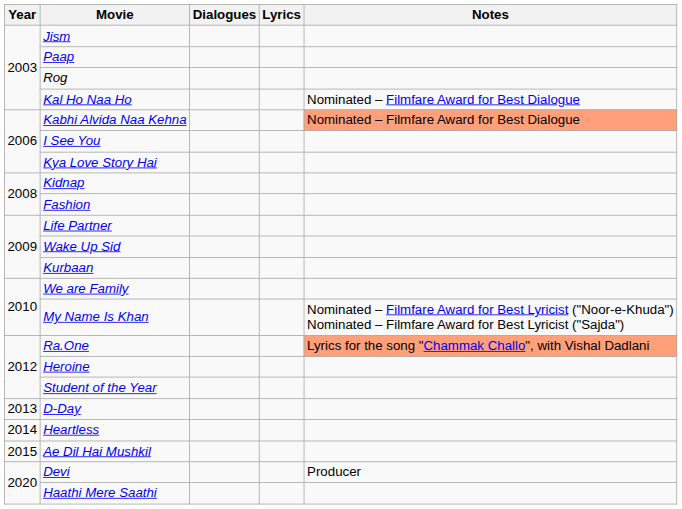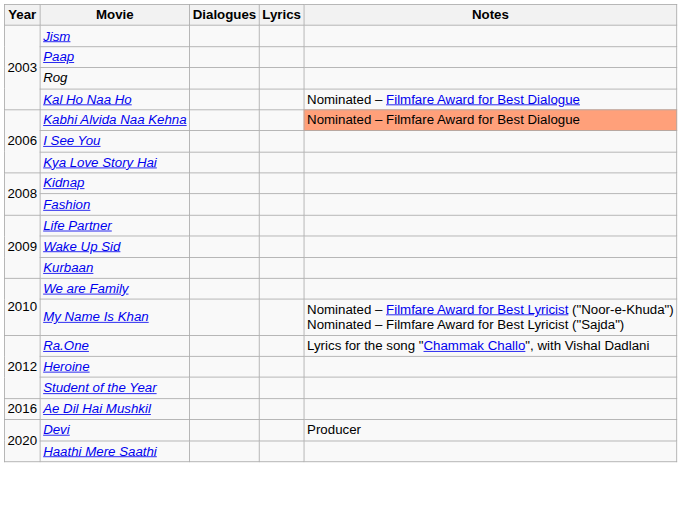 <table class="wikitable">
 <tr>
 <th>Year</th>
 <th>Movie</th>
 <th>Dialogues</th>
 <th>Lyrics</th>
 <th>Notes</th>
 </tr>
 <tr>
 <td rowspan="4">2003</td>
 <td><em><a href='#'>Jism</a></em></td>
 <td><div></div></td>
 <td></td>
 <td></td>
 </tr>
 <tr>
 <td><em><a href='#'>Paap</a></em></td>
 <td><div></div></td>
 <td></td>
 <td></td>
 </tr>
 <tr>
 <td><em>Rog</em></td>
 <td><div></div></td>
 <td></td>
 <td></td>
 </tr>
 <tr>
 <td><em><a href='#'>Kal Ho Naa Ho</a></em></td>
 <td><div></div></td>
 <td></td>
 <td>Nominated – <a href='#'>Filmfare Award for Best Dialogue</a></td>
 </tr>
 <tr>
 <td rowspan="3">2006</td>
 <td><em><a href='#'>Kabhi Alvida Naa Kehna</a></em></td>
 <td><div></div></td>
 <td></td>
 <td style="background: lightsalmon;">Nominated – Filmfare Award for Best Dialogue</td>
 </tr>
 <tr>
 <td><em><a href='#'>I See You</a></em></td>
 <td><div></div></td>
 <td></td>
 <td></td>
 </tr>
 <tr>
 <td><em><a href='#'>Kya Love Story Hai</a></em></td>
 <td><div></div></td>
 <td></td>
 <td></td>
 </tr>
 <tr>
 <td rowspan="2">2008</td>
 <td><em><a href='#'>Kidnap</a></em></td>
 <td><div></div></td>
 <td></td>
 <td></td>
 </tr>
 <tr>
 <td><em><a href='#'>Fashion</a></em></td>
 <td><div></div></td>
 <td></td>
 <td></td>
 </tr>
 <tr>
 <td rowspan="3">2009</td>
 <td><em><a href='#'>Life Partner</a></em></td>
 <td><div></div></td>
 <td></td>
 <td></td>
 </tr>
 <tr>
 <td><em><a href='#'>Wake Up Sid</a></em></td>
 <td><div></div></td>
 <td></td>
 <td></td>
 </tr>
 <tr>
 <td><em><a href='#'>Kurbaan</a></em></td>
 <td><div></div></td>
 <td><div></div></td>
 <td></td>
 </tr>
 <tr>
 <td rowspan="2">2010</td>
 <td><em><a href='#'>We are Family</a></em></td>
 <td><div></div></td>
 <td></td>
 <td></td>
 </tr>
 <tr>
 <td><em><a href='#'>My Name Is Khan</a></em></td>
 <td><div></div></td>
 <td><div></div></td>
 <td>Nominated – <a href='#'>Filmfare Award for Best Lyricist</a> ("Noor-e-Khuda")<br>Nominated – Filmfare Award for Best Lyricist ("Sajda")</td>
 </tr>
 <tr>
 <td rowspan="3">2012</td>
 <td><em><a href='#'>Ra.One</a></em></td>
 <td></td>
 <td><div></div></td>
-<td style="background: lightsalmon;">Lyrics for the song "<a href='#'>Chammak Challo</a>", with Vishal Dadlani</td>
+<td>Lyrics for the song "<a href='#'>Chammak Challo</a>", with Vishal Dadlani</td>
 </tr>
 <tr>
 <td><em><a href='#'>Heroine</a></em></td>
 <td><div></div></td>
 <td></td>
 <td></td>
 </tr>
 <tr>
 <td><em><a href='#'>Student of the Year</a></em></td>
 <td><div></div></td>
 <td></td>
 <td></td>
 </tr>
 <tr>
-<td>2013</td>
-<td><em><a href='#'>D-Day</a></em></td>
-<td><div></div></td>
-<td><div></div></td>
-<td></td>
-</tr>
-<tr>
-<td>2014</td>
-<td><em><a href='#'>Heartless</a></em></td>
-<td><div></div></td>
-<td></td>
-<td></td>
-</tr>
-<tr>
-<td>2015</td>
+<td>2016</td>
 <td><em><a href='#'>Ae Dil Hai Mushkil</a></em></td>
 <td><div></div></td>
 <td></td>
 <td></td>
 </tr>
 <tr>
 <td rowspan="2">2020</td>
 <td><em><a href='#'>Devi</a></em></td>
 <td></td>
 <td></td>
 <td>Producer</td>
 </tr>
 <tr>
 <td><em><a href='#'>Haathi Mere Saathi</a></em></td>
 <td><div></div></td>
 <td></td>
 <td></td>
 </tr>
 </table>
